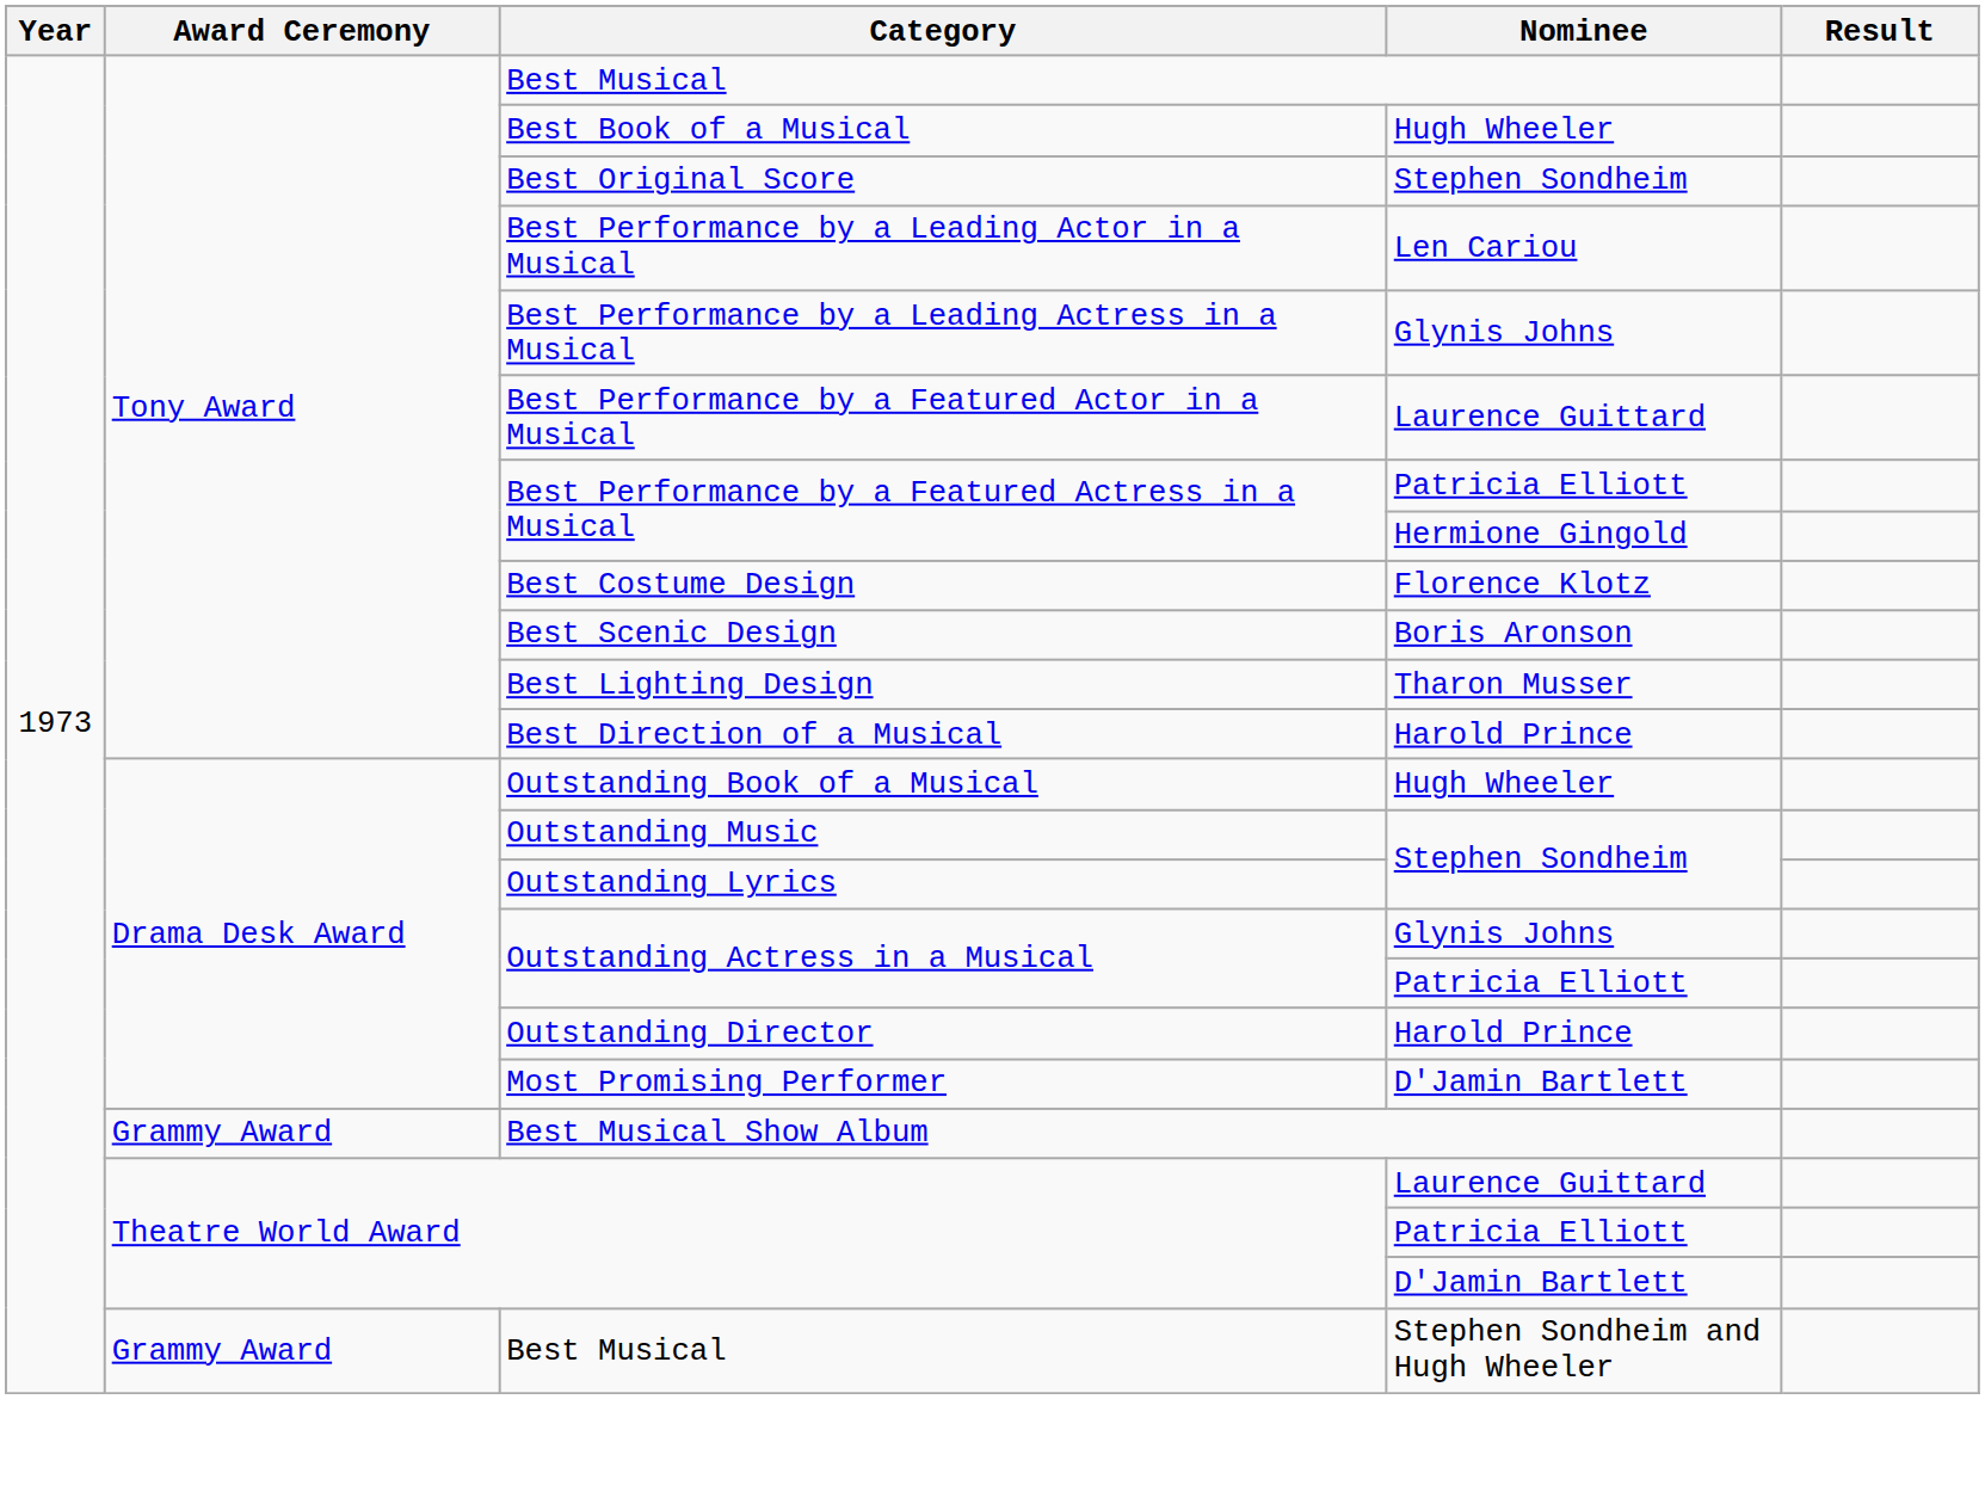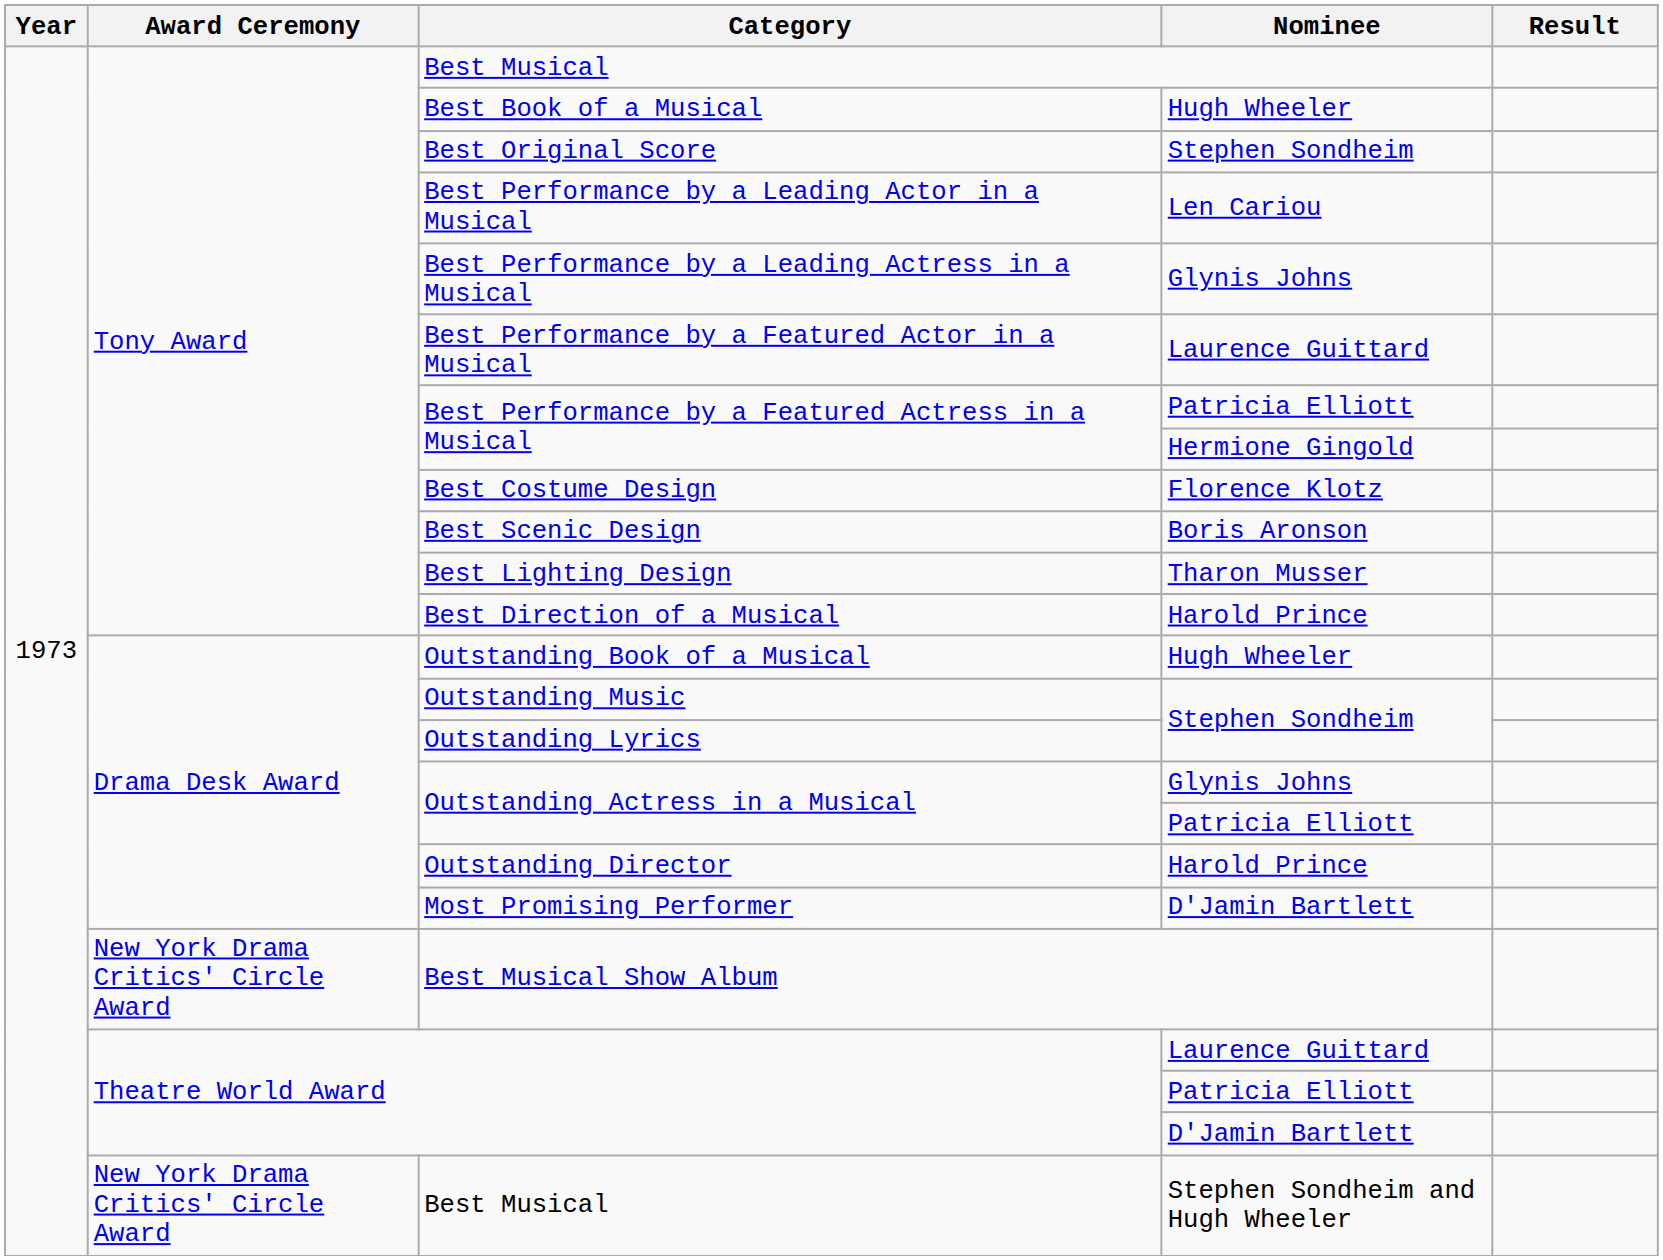 <table class="wikitable" style="width:95%;">
 <tr>
 <th style="width:5%;">Year</th>
 <th style="width:20%;">Award Ceremony</th>
 <th style="width:45%;">Category</th>
 <th style="width:20%;">Nominee</th>
 <th style="width:10%;">Result</th>
 </tr>
 <tr>
 <td rowspan="24" style="text-align:center;">1973</td>
 <td rowspan="12"><a href='#'>Tony Award</a></td>
 <td colspan="2"><a href='#'>Best Musical</a></td>
 <td></td>
 </tr>
 <tr>
 <td><a href='#'>Best Book of a Musical</a></td>
 <td><a href='#'>Hugh Wheeler</a></td>
 <td></td>
 </tr>
 <tr>
 <td><a href='#'>Best Original Score</a></td>
 <td><a href='#'>Stephen Sondheim</a></td>
 <td></td>
 </tr>
 <tr>
 <td><a href='#'>Best Performance by a Leading Actor in a Musical</a></td>
 <td><a href='#'>Len Cariou</a></td>
 <td></td>
 </tr>
 <tr>
 <td><a href='#'>Best Performance by a Leading Actress in a Musical</a></td>
 <td><a href='#'>Glynis Johns</a></td>
 <td></td>
 </tr>
 <tr>
 <td><a href='#'>Best Performance by a Featured Actor in a Musical</a></td>
 <td><a href='#'>Laurence Guittard</a></td>
 <td></td>
 </tr>
 <tr>
 <td rowspan="2"><a href='#'>Best Performance by a Featured Actress in a Musical</a></td>
 <td><a href='#'>Patricia Elliott</a></td>
 <td></td>
 </tr>
 <tr>
 <td><a href='#'>Hermione Gingold</a></td>
 <td></td>
 </tr>
 <tr>
 <td><a href='#'>Best Costume Design</a></td>
 <td><a href='#'>Florence Klotz</a></td>
 <td></td>
 </tr>
 <tr>
 <td><a href='#'>Best Scenic Design</a></td>
 <td><a href='#'>Boris Aronson</a></td>
 <td></td>
 </tr>
 <tr>
 <td><a href='#'>Best Lighting Design</a></td>
 <td><a href='#'>Tharon Musser</a></td>
 <td></td>
 </tr>
 <tr>
 <td><a href='#'>Best Direction of a Musical</a></td>
 <td><a href='#'>Harold Prince</a></td>
 <td></td>
 </tr>
 <tr>
 <td rowspan="7"><a href='#'>Drama Desk Award</a></td>
 <td><a href='#'>Outstanding Book of a Musical</a></td>
 <td><a href='#'>Hugh Wheeler</a></td>
 <td></td>
 </tr>
 <tr>
 <td><a href='#'>Outstanding Music</a></td>
 <td rowspan="2"><a href='#'>Stephen Sondheim</a></td>
 <td></td>
 </tr>
 <tr>
 <td><a href='#'>Outstanding Lyrics</a></td>
 <td></td>
 </tr>
 <tr>
 <td rowspan="2"><a href='#'>Outstanding Actress in a Musical</a></td>
 <td><a href='#'>Glynis Johns</a></td>
 <td></td>
 </tr>
 <tr>
 <td><a href='#'>Patricia Elliott</a></td>
 <td></td>
 </tr>
 <tr>
 <td><a href='#'>Outstanding Director</a></td>
 <td><a href='#'>Harold Prince</a></td>
 <td></td>
 </tr>
 <tr>
 <td><a href='#'>Most Promising Performer</a></td>
 <td><a href='#'>D'Jamin Bartlett</a></td>
 <td></td>
 </tr>
 <tr>
-<td><a href='#'>Grammy Award</a></td>
+<td><a href='#'>New York Drama Critics' Circle Award</a></td>
 <td colspan="2"><a href='#'>Best Musical Show Album</a></td>
 <td></td>
 </tr>
 <tr>
 <td rowspan="3" colspan="2"><a href='#'>Theatre World Award</a></td>
 <td><a href='#'>Laurence Guittard</a></td>
 <td></td>
 </tr>
 <tr>
 <td><a href='#'>Patricia Elliott</a></td>
 <td></td>
 </tr>
 <tr>
 <td><a href='#'>D'Jamin Bartlett</a></td>
 <td></td>
 </tr>
 <tr>
-<td><a href='#'>Grammy Award</a></td>
+<td><a href='#'>New York Drama Critics' Circle Award</a></td>
 <td>Best Musical</td>
 <td>Stephen Sondheim and Hugh Wheeler</td>
 <td></td>
 </tr>
 </table>
